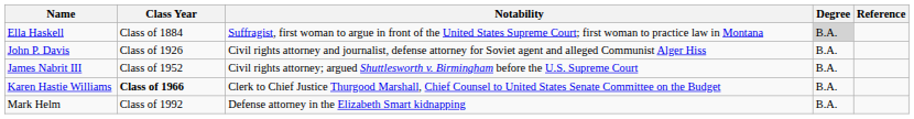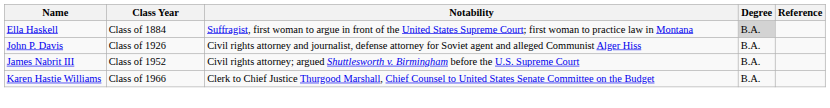 <table class="wikitable" style="width:100%">
 <tr>
 <th style="width:*;">Name</th>
 <th style="width:12%;">Class Year</th>
 <th class="unsortable" style="width:65%;">Notability</th>
 <th>Degree</th>
 <th>Reference</th>
 </tr>
 <tr>
 <td><a href='#'>Ella Haskell</a></td>
 <td>Class of 1884</td>
 <td><a href='#'>Suffragist</a>, first woman to argue in front of the <a href='#'>United States Supreme Court</a>; first woman to practice law in <a href='#'>Montana</a></td>
 <td style="background: lightgrey;">B.A.</td>
 <td></td>
 </tr>
 <tr>
 <td><a href='#'>John P. Davis</a></td>
 <td>Class of 1926</td>
 <td>Civil rights attorney and journalist, defense attorney for Soviet agent and alleged Communist <a href='#'>Alger Hiss</a></td>
 <td>B.A.</td>
 <td></td>
 </tr>
 <tr>
 <td><a href='#'>James Nabrit III</a></td>
 <td>Class of 1952</td>
 <td>Civil rights attorney; argued <em><a href='#'>Shuttlesworth v. Birmingham</a></em> before the <a href='#'>U.S. Supreme Court</a></td>
 <td>B.A.</td>
 <td></td>
 </tr>
 <tr>
 <td><a href='#'>Karen Hastie Williams</a></td>
-<td><strong>Class of 1966</strong></td>
+<td>Class of 1966</td>
 <td>Clerk to Chief Justice <a href='#'>Thurgood Marshall</a>, <a href='#'>Chief Counsel to United States Senate Committee on the Budget</a></td>
 <td>B.A.</td>
 <td></td>
 </tr>
-<tr>
-<td>Mark Helm</td>
-<td>Class of 1992</td>
-<td>Defense attorney in the <a href='#'>Elizabeth Smart kidnapping</a></td>
-<td>B.A.</td>
-<td></td>
-</tr>
 </table>
